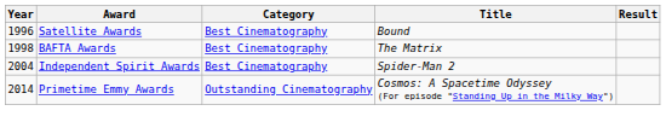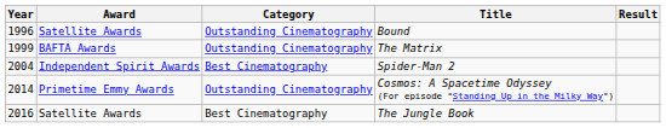 <table class="wikitable">
 <tr>
 <th>Year</th>
 <th>Award</th>
 <th>Category</th>
 <th>Title</th>
 <th>Result</th>
 </tr>
 <tr>
 <td>1996</td>
 <td><a href='#'>Satellite Awards</a></td>
-<td><a href='#'>Best Cinematography</a></td>
+<td><a href='#'>Outstanding Cinematography</a></td>
 <td><em>Bound</em></td>
 <td></td>
 </tr>
 <tr>
-<td>1998</td>
+<td>1999</td>
 <td><a href='#'>BAFTA Awards</a></td>
-<td><a href='#'>Best Cinematography</a></td>
+<td><a href='#'>Outstanding Cinematography</a></td>
 <td><em>The Matrix</em></td>
 <td></td>
 </tr>
 <tr>
 <td>2004</td>
 <td><a href='#'>Independent Spirit Awards</a></td>
 <td><a href='#'>Best Cinematography</a></td>
 <td><em>Spider-Man 2</em></td>
 <td></td>
 </tr>
 <tr>
 <td>2014</td>
 <td><a href='#'>Primetime Emmy Awards</a></td>
 <td><a href='#'>Outstanding Cinematography</a></td>
 <td><em>Cosmos: A Spacetime Odyssey</em><br><small>(For episode "<a href='#'>Standing Up in the Milky Way</a>")</small></td>
 <td></td>
 </tr>
+<tr>
+<td>2016</td>
+<td>Satellite Awards</td>
+<td>Best Cinematography</td>
+<td><em>The Jungle Book</em></td>
+<td></td>
+</tr>
 </table>
